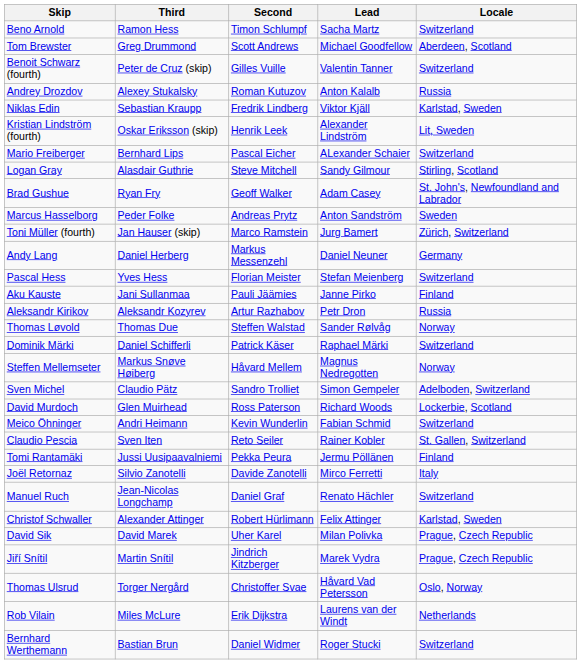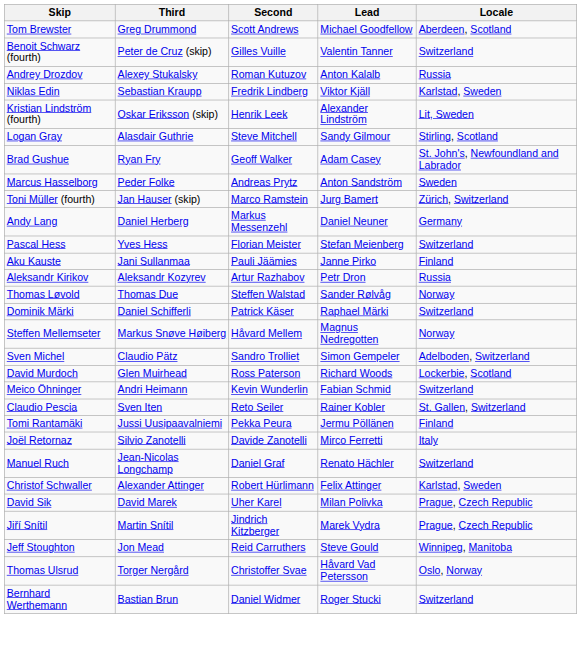 <table class=wikitable>
 <tr>
 <th>Skip</th>
 <th>Third</th>
 <th>Second</th>
 <th>Lead</th>
 <th>Locale</th>
-</tr>
-<tr>
-<td><a href='#'>Beno Arnold</a></td>
-<td><a href='#'>Ramon Hess</a></td>
-<td><a href='#'>Timon Schlumpf</a></td>
-<td><a href='#'>Sacha Martz</a></td>
-<td> <a href='#'>Switzerland</a></td>
 </tr>
 <tr>
 <td><a href='#'>Tom Brewster</a></td>
 <td><a href='#'>Greg Drummond</a></td>
 <td><a href='#'>Scott Andrews</a></td>
 <td><a href='#'>Michael Goodfellow</a></td>
 <td> <a href='#'>Aberdeen</a>, <a href='#'>Scotland</a></td>
 </tr>
 <tr>
 <td><a href='#'>Benoit Schwarz</a> (fourth)</td>
 <td><a href='#'>Peter de Cruz</a> (skip)</td>
 <td><a href='#'>Gilles Vuille</a></td>
 <td><a href='#'>Valentin Tanner</a></td>
 <td> <a href='#'>Switzerland</a></td>
 </tr>
 <tr>
 <td><a href='#'>Andrey Drozdov</a></td>
 <td><a href='#'>Alexey Stukalsky</a></td>
 <td><a href='#'>Roman Kutuzov</a></td>
 <td><a href='#'>Anton Kalalb</a></td>
 <td> <a href='#'>Russia</a></td>
 </tr>
 <tr>
 <td><a href='#'>Niklas Edin</a></td>
 <td><a href='#'>Sebastian Kraupp</a></td>
 <td><a href='#'>Fredrik Lindberg</a></td>
 <td><a href='#'>Viktor Kjäll</a></td>
 <td> <a href='#'>Karlstad</a>, <a href='#'>Sweden</a></td>
 </tr>
 <tr>
 <td><a href='#'>Kristian Lindström</a> (fourth)</td>
 <td><a href='#'>Oskar Eriksson</a> (skip)</td>
 <td><a href='#'>Henrik Leek</a></td>
 <td><a href='#'>Alexander Lindström</a></td>
 <td> <a href='#'>Lit, Sweden</a></td>
-</tr>
-<tr>
-<td><a href='#'>Mario Freiberger</a></td>
-<td><a href='#'>Bernhard Lips</a></td>
-<td><a href='#'>Pascal Eicher</a></td>
-<td><a href='#'>ALexander Schaier</a></td>
-<td> <a href='#'>Switzerland</a></td>
 </tr>
 <tr>
 <td><a href='#'>Logan Gray</a></td>
 <td><a href='#'>Alasdair Guthrie</a></td>
 <td><a href='#'>Steve Mitchell</a></td>
 <td><a href='#'>Sandy Gilmour</a></td>
 <td> <a href='#'>Stirling</a>, <a href='#'>Scotland</a></td>
 </tr>
 <tr>
 <td><a href='#'>Brad Gushue</a></td>
 <td><a href='#'>Ryan Fry</a></td>
 <td><a href='#'>Geoff Walker</a></td>
 <td><a href='#'>Adam Casey</a></td>
 <td> <a href='#'>St. John's</a>, <a href='#'>Newfoundland and Labrador</a></td>
 </tr>
 <tr>
 <td><a href='#'>Marcus Hasselborg</a></td>
 <td><a href='#'>Peder Folke</a></td>
 <td><a href='#'>Andreas Prytz</a></td>
 <td><a href='#'>Anton Sandström</a></td>
 <td> <a href='#'>Sweden</a></td>
 </tr>
 <tr>
 <td><a href='#'>Toni Müller</a> (fourth)</td>
 <td><a href='#'>Jan Hauser</a> (skip)</td>
 <td><a href='#'>Marco Ramstein</a></td>
 <td><a href='#'>Jurg Bamert</a></td>
 <td> <a href='#'>Zürich</a>, <a href='#'>Switzerland</a></td>
 </tr>
 <tr>
 <td><a href='#'>Andy Lang</a></td>
 <td><a href='#'>Daniel Herberg</a></td>
 <td><a href='#'>Markus Messenzehl</a></td>
 <td><a href='#'>Daniel Neuner</a></td>
 <td> <a href='#'>Germany</a></td>
 </tr>
 <tr>
 <td><a href='#'>Pascal Hess</a></td>
 <td><a href='#'>Yves Hess</a></td>
 <td><a href='#'>Florian Meister</a></td>
 <td><a href='#'>Stefan Meienberg</a></td>
 <td> <a href='#'>Switzerland</a></td>
 </tr>
 <tr>
 <td><a href='#'>Aku Kauste</a></td>
 <td><a href='#'>Jani Sullanmaa</a></td>
 <td><a href='#'>Pauli Jäämies</a></td>
 <td><a href='#'>Janne Pirko</a></td>
 <td> <a href='#'>Finland</a></td>
 </tr>
 <tr>
 <td><a href='#'>Aleksandr Kirikov</a></td>
 <td><a href='#'>Aleksandr Kozyrev</a></td>
 <td><a href='#'>Artur Razhabov</a></td>
 <td><a href='#'>Petr Dron</a></td>
 <td> <a href='#'>Russia</a></td>
 </tr>
 <tr>
 <td><a href='#'>Thomas Løvold</a></td>
 <td><a href='#'>Thomas Due</a></td>
 <td><a href='#'>Steffen Walstad</a></td>
 <td><a href='#'>Sander Rølvåg</a></td>
 <td> <a href='#'>Norway</a></td>
 </tr>
 <tr>
 <td><a href='#'>Dominik Märki</a></td>
 <td><a href='#'>Daniel Schifferli</a></td>
 <td><a href='#'>Patrick Käser</a></td>
 <td><a href='#'>Raphael Märki</a></td>
 <td> <a href='#'>Switzerland</a></td>
 </tr>
 <tr>
 <td><a href='#'>Steffen Mellemseter</a></td>
 <td><a href='#'>Markus Snøve Høiberg</a></td>
 <td><a href='#'>Håvard Mellem</a></td>
 <td><a href='#'>Magnus Nedregotten</a></td>
 <td> <a href='#'>Norway</a></td>
 </tr>
 <tr>
 <td><a href='#'>Sven Michel</a></td>
 <td><a href='#'>Claudio Pätz</a></td>
 <td><a href='#'>Sandro Trolliet</a></td>
 <td><a href='#'>Simon Gempeler</a></td>
 <td> <a href='#'>Adelboden</a>, <a href='#'>Switzerland</a></td>
 </tr>
 <tr>
 <td><a href='#'>David Murdoch</a></td>
 <td><a href='#'>Glen Muirhead</a></td>
 <td><a href='#'>Ross Paterson</a></td>
 <td><a href='#'>Richard Woods</a></td>
 <td> <a href='#'>Lockerbie</a>, <a href='#'>Scotland</a></td>
 </tr>
 <tr>
 <td><a href='#'>Meico Öhninger</a></td>
 <td><a href='#'>Andri Heimann</a></td>
 <td><a href='#'>Kevin Wunderlin</a></td>
 <td><a href='#'>Fabian Schmid</a></td>
 <td> <a href='#'>Switzerland</a></td>
 </tr>
 <tr>
 <td><a href='#'>Claudio Pescia</a></td>
 <td><a href='#'>Sven Iten</a></td>
 <td><a href='#'>Reto Seiler</a></td>
 <td><a href='#'>Rainer Kobler</a></td>
 <td> <a href='#'>St. Gallen</a>, <a href='#'>Switzerland</a></td>
 </tr>
 <tr>
 <td><a href='#'>Tomi Rantamäki</a></td>
 <td><a href='#'>Jussi Uusipaavalniemi</a></td>
 <td><a href='#'>Pekka Peura</a></td>
 <td><a href='#'>Jermu Pöllänen</a></td>
 <td> <a href='#'>Finland</a></td>
 </tr>
 <tr>
 <td><a href='#'>Joël Retornaz</a></td>
 <td><a href='#'>Silvio Zanotelli</a></td>
 <td><a href='#'>Davide Zanotelli</a></td>
 <td><a href='#'>Mirco Ferretti</a></td>
 <td> <a href='#'>Italy</a></td>
 </tr>
 <tr>
 <td><a href='#'>Manuel Ruch</a></td>
 <td><a href='#'>Jean-Nicolas Longchamp</a></td>
 <td><a href='#'>Daniel Graf</a></td>
 <td><a href='#'>Renato Hächler</a></td>
 <td> <a href='#'>Switzerland</a></td>
 </tr>
 <tr>
 <td><a href='#'>Christof Schwaller</a></td>
 <td><a href='#'>Alexander Attinger</a></td>
 <td><a href='#'>Robert Hürlimann</a></td>
 <td><a href='#'>Felix Attinger</a></td>
 <td> <a href='#'>Karlstad</a>, <a href='#'>Sweden</a></td>
 </tr>
 <tr>
 <td><a href='#'>David Sik</a></td>
 <td><a href='#'>David Marek</a></td>
 <td><a href='#'>Uher Karel</a></td>
 <td><a href='#'>Milan Polivka</a></td>
 <td> <a href='#'>Prague</a>, <a href='#'>Czech Republic</a></td>
 </tr>
 <tr>
 <td><a href='#'>Jiří Snítil</a></td>
 <td><a href='#'>Martin Snítil</a></td>
 <td><a href='#'>Jindrich Kitzberger</a></td>
 <td><a href='#'>Marek Vydra</a></td>
 <td> <a href='#'>Prague</a>, <a href='#'>Czech Republic</a></td>
 </tr>
 <tr>
+<td><a href='#'>Jeff Stoughton</a></td>
+<td><a href='#'>Jon Mead</a></td>
+<td><a href='#'>Reid Carruthers</a></td>
+<td><a href='#'>Steve Gould</a></td>
+<td> <a href='#'>Winnipeg</a>, <a href='#'>Manitoba</a></td>
+</tr>
+<tr>
 <td><a href='#'>Thomas Ulsrud</a></td>
 <td><a href='#'>Torger Nergård</a></td>
 <td><a href='#'>Christoffer Svae</a></td>
 <td><a href='#'>Håvard Vad Petersson</a></td>
 <td> <a href='#'>Oslo</a>, <a href='#'>Norway</a></td>
-</tr>
-<tr>
-<td><a href='#'>Rob Vilain</a></td>
-<td><a href='#'>Miles McLure</a></td>
-<td><a href='#'>Erik Dijkstra</a></td>
-<td><a href='#'>Laurens van der Windt</a></td>
-<td> <a href='#'>Netherlands</a></td>
 </tr>
 <tr>
 <td><a href='#'>Bernhard Werthemann</a></td>
 <td><a href='#'>Bastian Brun</a></td>
 <td><a href='#'>Daniel Widmer</a></td>
 <td><a href='#'>Roger Stucki</a></td>
 <td> <a href='#'>Switzerland</a></td>
 </tr>
 </table>
